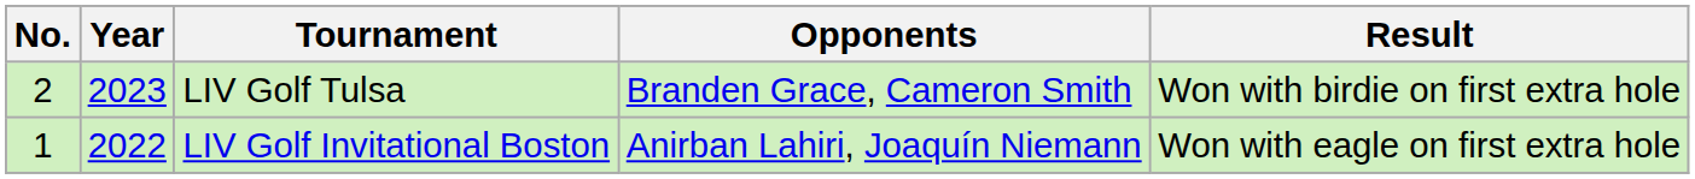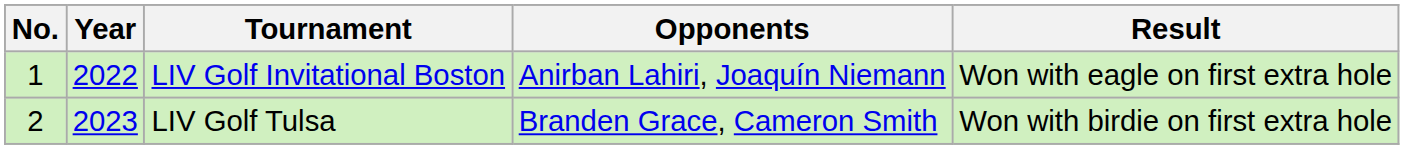 <table class="wikitable" style="font-size:95%;">
 <tr>
 <th>No.</th>
 <th>Year</th>
 <th>Tournament</th>
 <th>Opponents</th>
 <th>Result</th>
 </tr>
 <tr style="background:#D0F0C0;">
+<td align=center>1</td>
+<td><a href='#'>2022</a></td>
+<td><a href='#'>LIV Golf Invitational Boston</a></td>
+<td> <a href='#'>Anirban Lahiri</a>,  <a href='#'>Joaquín Niemann</a></td>
+<td>Won with eagle on first extra hole</td>
+</tr>
+<tr style="background:#D0F0C0;">
 <td align=center>2</td>
 <td><a href='#'>2023</a></td>
 <td>LIV Golf Tulsa</td>
 <td> <a href='#'>Branden Grace</a>,  <a href='#'>Cameron Smith</a></td>
 <td>Won with birdie on first extra hole</td>
 </tr>
-<tr style="background:#D0F0C0;">
-<td align=center>1</td>
-<td><a href='#'>2022</a></td>
-<td><a href='#'>LIV Golf Invitational Boston</a></td>
-<td> <a href='#'>Anirban Lahiri</a>,  <a href='#'>Joaquín Niemann</a></td>
-<td>Won with eagle on first extra hole</td>
-</tr>
 </table>
